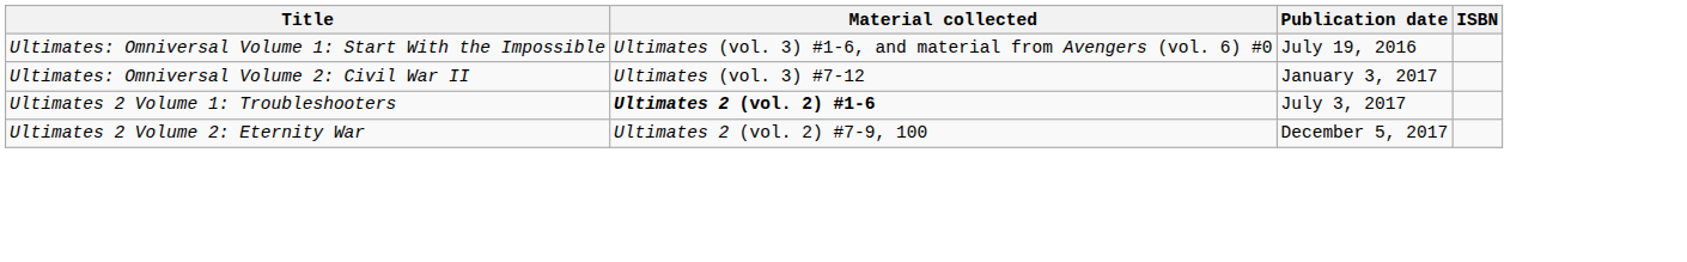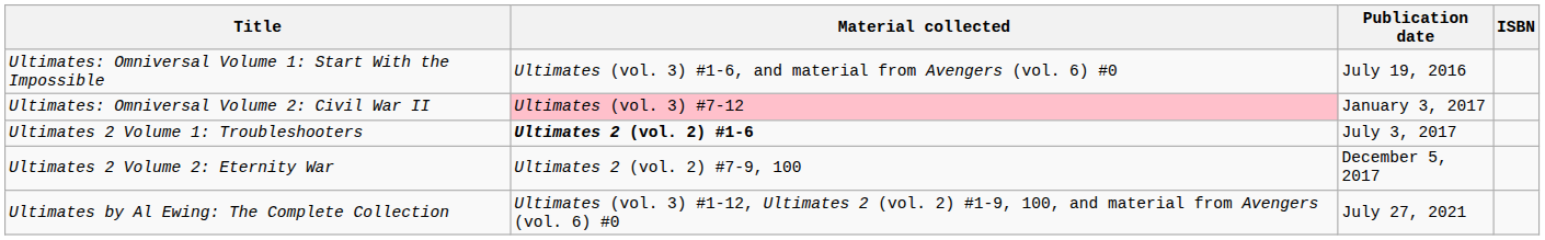 <table class="wikitable">
 <tr>
 <th>Title</th>
 <th>Material collected</th>
 <th>Publication date</th>
 <th>ISBN</th>
 </tr>
 <tr>
 <td><em>Ultimates: Omniversal Volume 1: Start With the Impossible</em></td>
 <td><em>Ultimates</em> (vol. 3) #1-6, and material from <em>Avengers</em> (vol. 6) #0</td>
 <td>July 19, 2016</td>
 <td></td>
 </tr>
 <tr>
 <td><em>Ultimates: Omniversal Volume 2: Civil War II</em></td>
-<td><em>Ultimates</em> (vol. 3) #7-12</td>
+<td style="background: pink;"><em>Ultimates</em> (vol. 3) #7-12</td>
 <td>January 3, 2017</td>
 <td></td>
 </tr>
 <tr>
 <td><em>Ultimates 2 Volume 1: Troubleshooters</em></td>
 <td><strong><em>Ultimates 2</em> (vol. 2) #1-6</strong></td>
 <td>July 3, 2017</td>
 <td></td>
 </tr>
 <tr>
 <td><em>Ultimates 2 Volume 2: Eternity War</em></td>
 <td><em>Ultimates 2</em> (vol. 2) #7-9, 100</td>
 <td>December 5, 2017</td>
 <td></td>
 </tr>
+<tr>
+<td><em>Ultimates by Al Ewing: The Complete Collection</em></td>
+<td><em>Ultimates</em> (vol. 3) #1-12, <em>Ultimates 2</em> (vol. 2) #1-9, 100, and material from <em>Avengers</em> (vol. 6) #0</td>
+<td>July 27, 2021</td>
+<td></td>
+</tr>
 </table>
